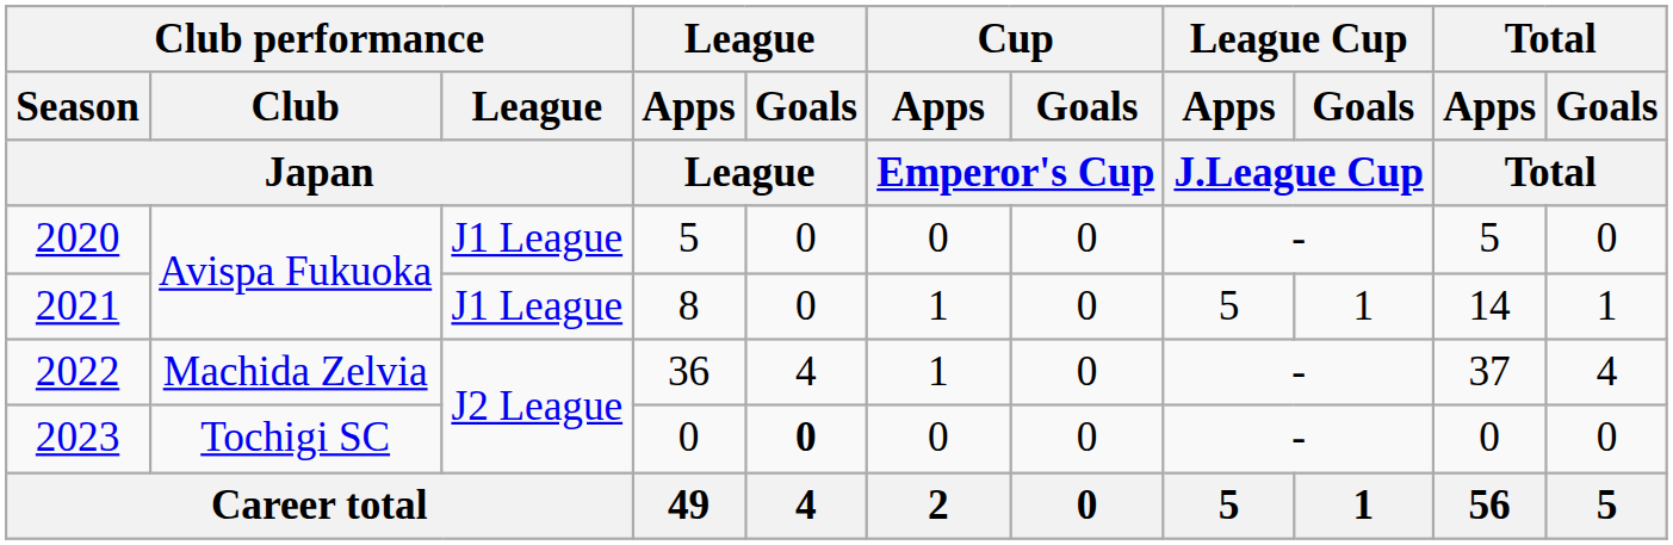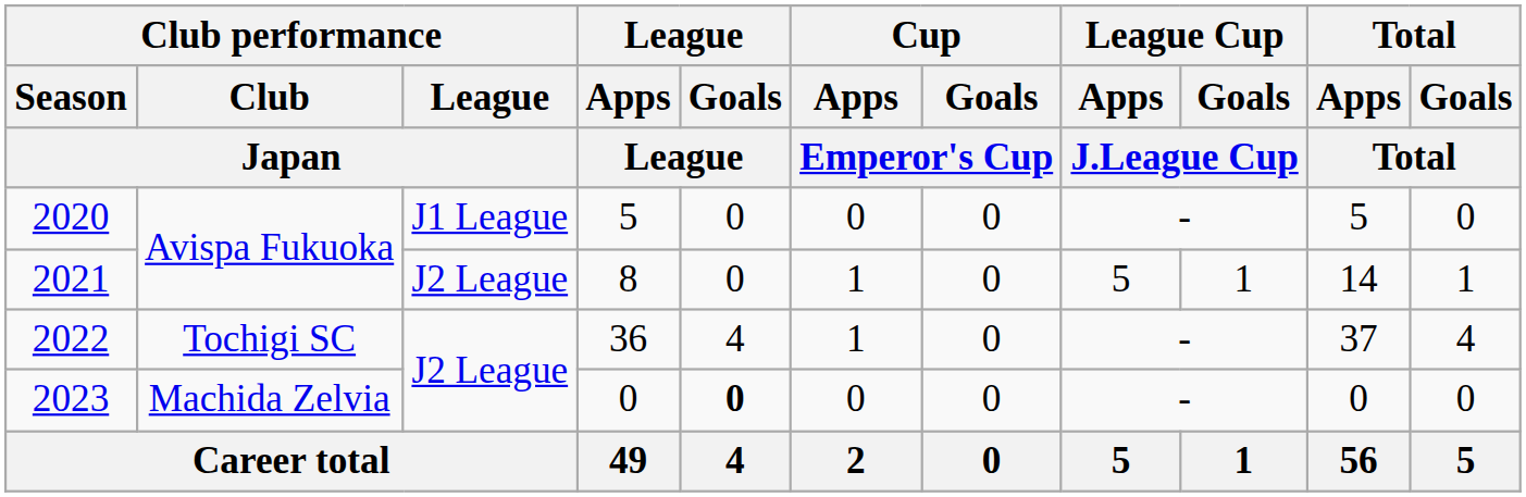 <table class="wikitable" style="text-align:center;">
 <tr>
 <th colspan=3>Club performance</th>
 <th colspan=2>League</th>
 <th colspan=2>Cup</th>
 <th colspan=2>League Cup</th>
 <th colspan=2>Total</th>
 </tr>
 <tr>
 <th>Season</th>
 <th>Club</th>
 <th>League</th>
 <th>Apps</th>
 <th>Goals</th>
 <th>Apps</th>
 <th>Goals</th>
 <th>Apps</th>
 <th>Goals</th>
 <th>Apps</th>
 <th>Goals</th>
 </tr>
 <tr>
 <th colspan=3>Japan</th>
 <th colspan=2>League</th>
 <th colspan=2><a href='#'>Emperor's Cup</a></th>
 <th colspan=2><a href='#'>J.League Cup</a></th>
 <th colspan=2>Total</th>
 </tr>
 <tr>
 <td><a href='#'>2020</a></td>
 <td rowspan="2"><a href='#'>Avispa Fukuoka</a></td>
 <td><a href='#'>J1 League</a></td>
 <td>5</td>
 <td>0</td>
 <td>0</td>
 <td>0</td>
 <td colspan=2>-</td>
 <td>5</td>
 <td>0</td>
 </tr>
 <tr>
 <td><a href='#'>2021</a></td>
-<td><a href='#'>J1 League</a></td>
+<td><a href='#'>J2 League</a></td>
 <td>8</td>
 <td>0</td>
 <td>1</td>
 <td>0</td>
 <td>5</td>
 <td>1</td>
 <td>14</td>
 <td>1</td>
 </tr>
 <tr>
 <td><a href='#'>2022</a></td>
-<td><a href='#'>Machida Zelvia</a></td>
+<td><a href='#'>Tochigi SC</a></td>
 <td rowspan="2"><a href='#'>J2 League</a></td>
 <td>36</td>
 <td>4</td>
 <td>1</td>
 <td>0</td>
 <td colspan=2>-</td>
 <td>37</td>
 <td>4</td>
 </tr>
 <tr>
 <td><a href='#'>2023</a></td>
-<td><a href='#'>Tochigi SC</a></td>
+<td><a href='#'>Machida Zelvia</a></td>
 <td>0</td>
 <td><strong>0</strong></td>
 <td>0</td>
 <td>0</td>
 <td colspan=2>-</td>
 <td>0</td>
 <td>0</td>
 </tr>
 <tr>
 <th colspan=3>Career total</th>
 <th>49</th>
 <th>4</th>
 <th>2</th>
 <th>0</th>
 <th>5</th>
 <th>1</th>
 <th>56</th>
 <th>5</th>
 </tr>
 </table>
